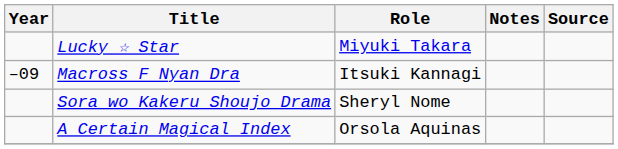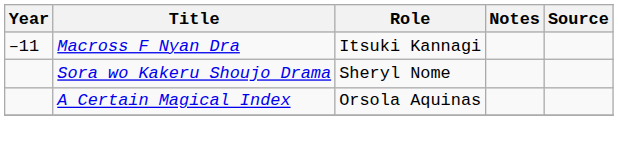 <table class="wikitable sortable plainrowheaders">
 <tr>
 <th>Year</th>
 <th>Title</th>
 <th>Role</th>
 <th class="unsortable">Notes</th>
 <th class="unsortable">Source</th>
 </tr>
 <tr>
-<td></td>
-<td><em><a href='#'>Lucky ☆ Star</a></em></td>
-<td><a href='#'>Miyuki Takara</a></td>
-<td></td>
-<td></td>
-</tr>
-<tr>
-<td>–09</td>
+<td>–11</td>
 <td><em><a href='#'>Macross F Nyan Dra</a></em></td>
 <td>Itsuki Kannagi</td>
 <td></td>
 <td></td>
 </tr>
 <tr>
 <td></td>
 <td><em><a href='#'>Sora wo Kakeru Shoujo Drama</a></em></td>
 <td>Sheryl Nome</td>
 <td></td>
 <td></td>
 </tr>
 <tr>
 <td></td>
 <td><em><a href='#'>A Certain Magical Index</a></em></td>
 <td>Orsola Aquinas</td>
 <td></td>
 <td></td>
 </tr>
 <tr>
 </tr>
 </table>
